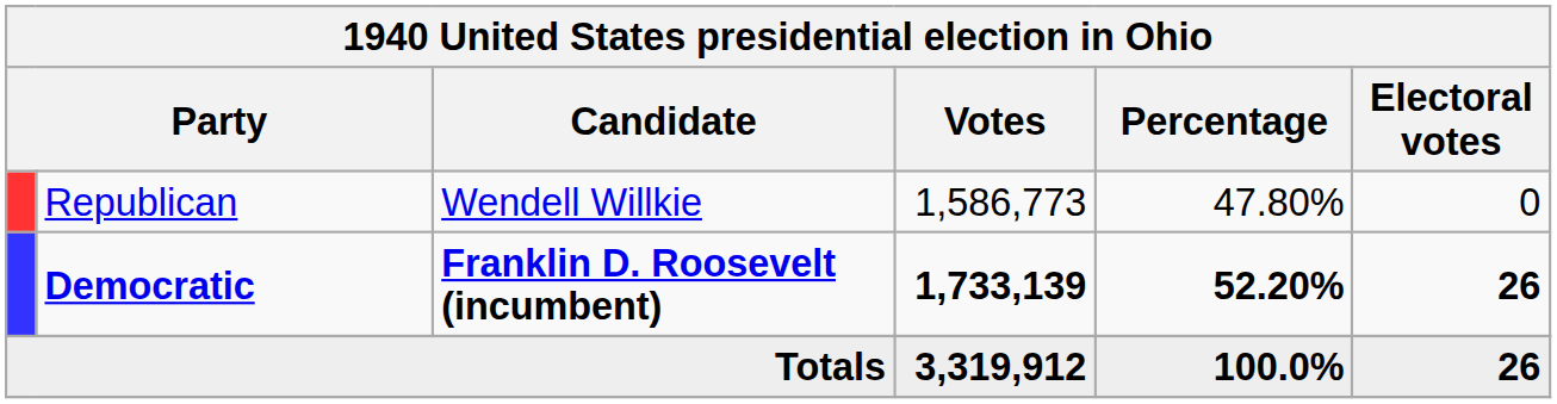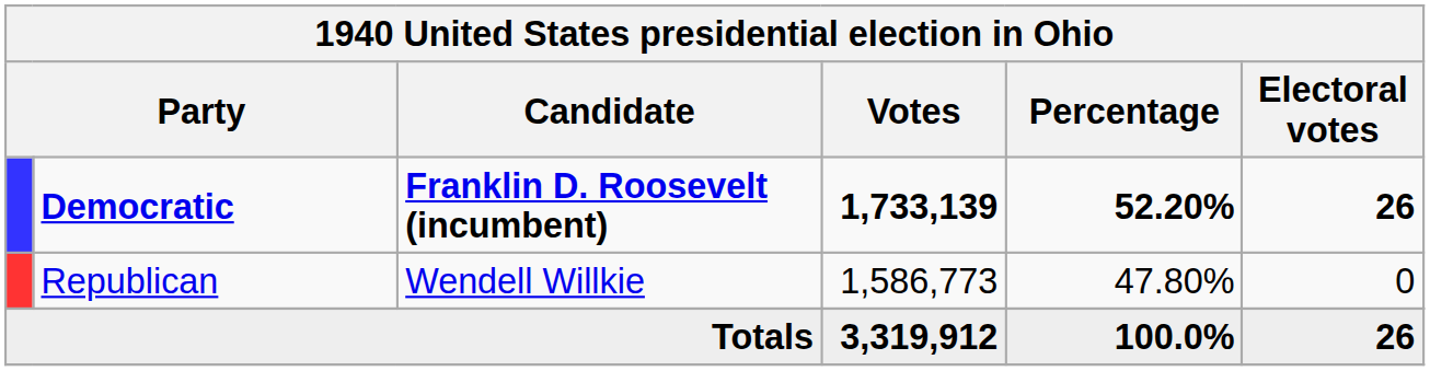 <table class="wikitable" style="font-size: 95%;">
 <tr>
 <th colspan="6">1940 United States presidential election in Ohio</th>
 </tr>
 <tr>
 <th colspan="2" style="width: 15em">Party</th>
 <th style="width: 17em">Candidate</th>
 <th style="width: 5em">Votes</th>
 <th style="width: 7em">Percentage</th>
 <th style="width: 5em">Electoral votes</th>
 </tr>
 <tr>
+<th style="background-color:#3333FF; width: 3px"></th>
+<td style="width: 130px"><strong><a href='#'>Democratic</a></strong></td>
+<td><strong><a href='#'>Franklin D. Roosevelt</a> (incumbent)</strong></td>
+<td align="right"><strong>1,733,139</strong></td>
+<td align="right"><strong>52.20%</strong></td>
+<td align="right"><strong>26</strong></td>
+</tr>
+<tr>
 <th style="background-color:#FF3333; width: 3px"></th>
 <td style="width: 130px"><a href='#'>Republican</a></td>
 <td><a href='#'>Wendell Willkie</a></td>
 <td align="right">1,586,773</td>
 <td align="right">47.80%</td>
 <td align="right">0</td>
-</tr>
-<tr>
-<th style="background-color:#3333FF; width: 3px"></th>
-<td style="width: 130px"><strong><a href='#'>Democratic</a></strong></td>
-<td><strong><a href='#'>Franklin D. Roosevelt</a> (incumbent)</strong></td>
-<td align="right"><strong>1,733,139</strong></td>
-<td align="right"><strong>52.20%</strong></td>
-<td align="right"><strong>26</strong></td>
 </tr>
 <tr>
 </tr>
 <tr bgcolor="#EEEEEE">
 <td colspan="3" align="right"><strong>Totals</strong></td>
 <td align="right"><strong>3,319,912</strong></td>
 <td align="right"><strong>100.0%</strong></td>
 <td align="right"><strong>26</strong></td>
 </tr>
 <tr>
 </tr>
 </table>
